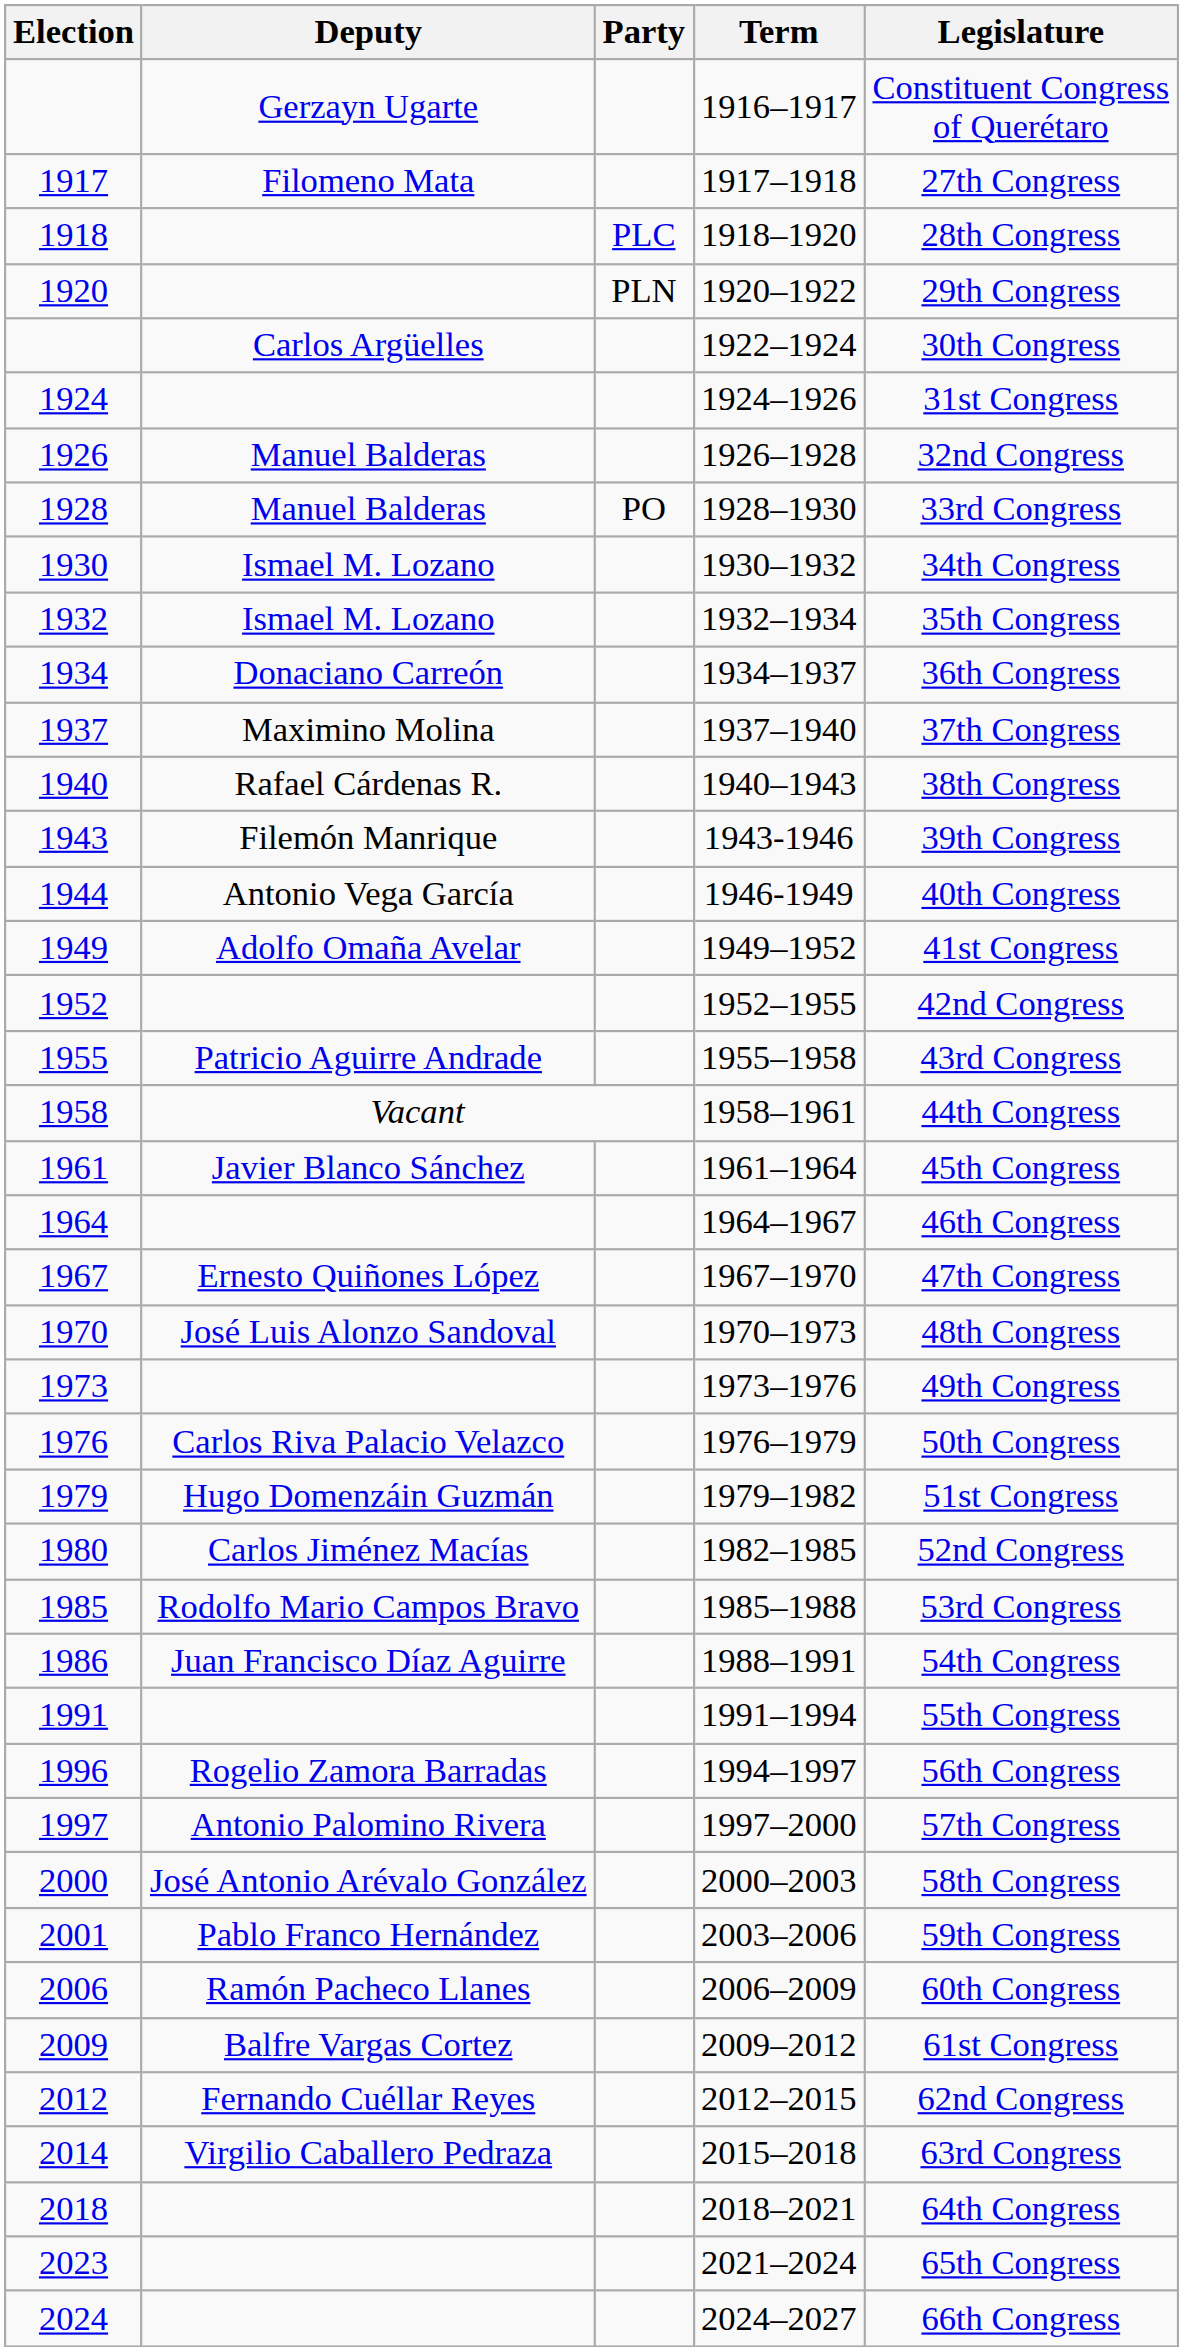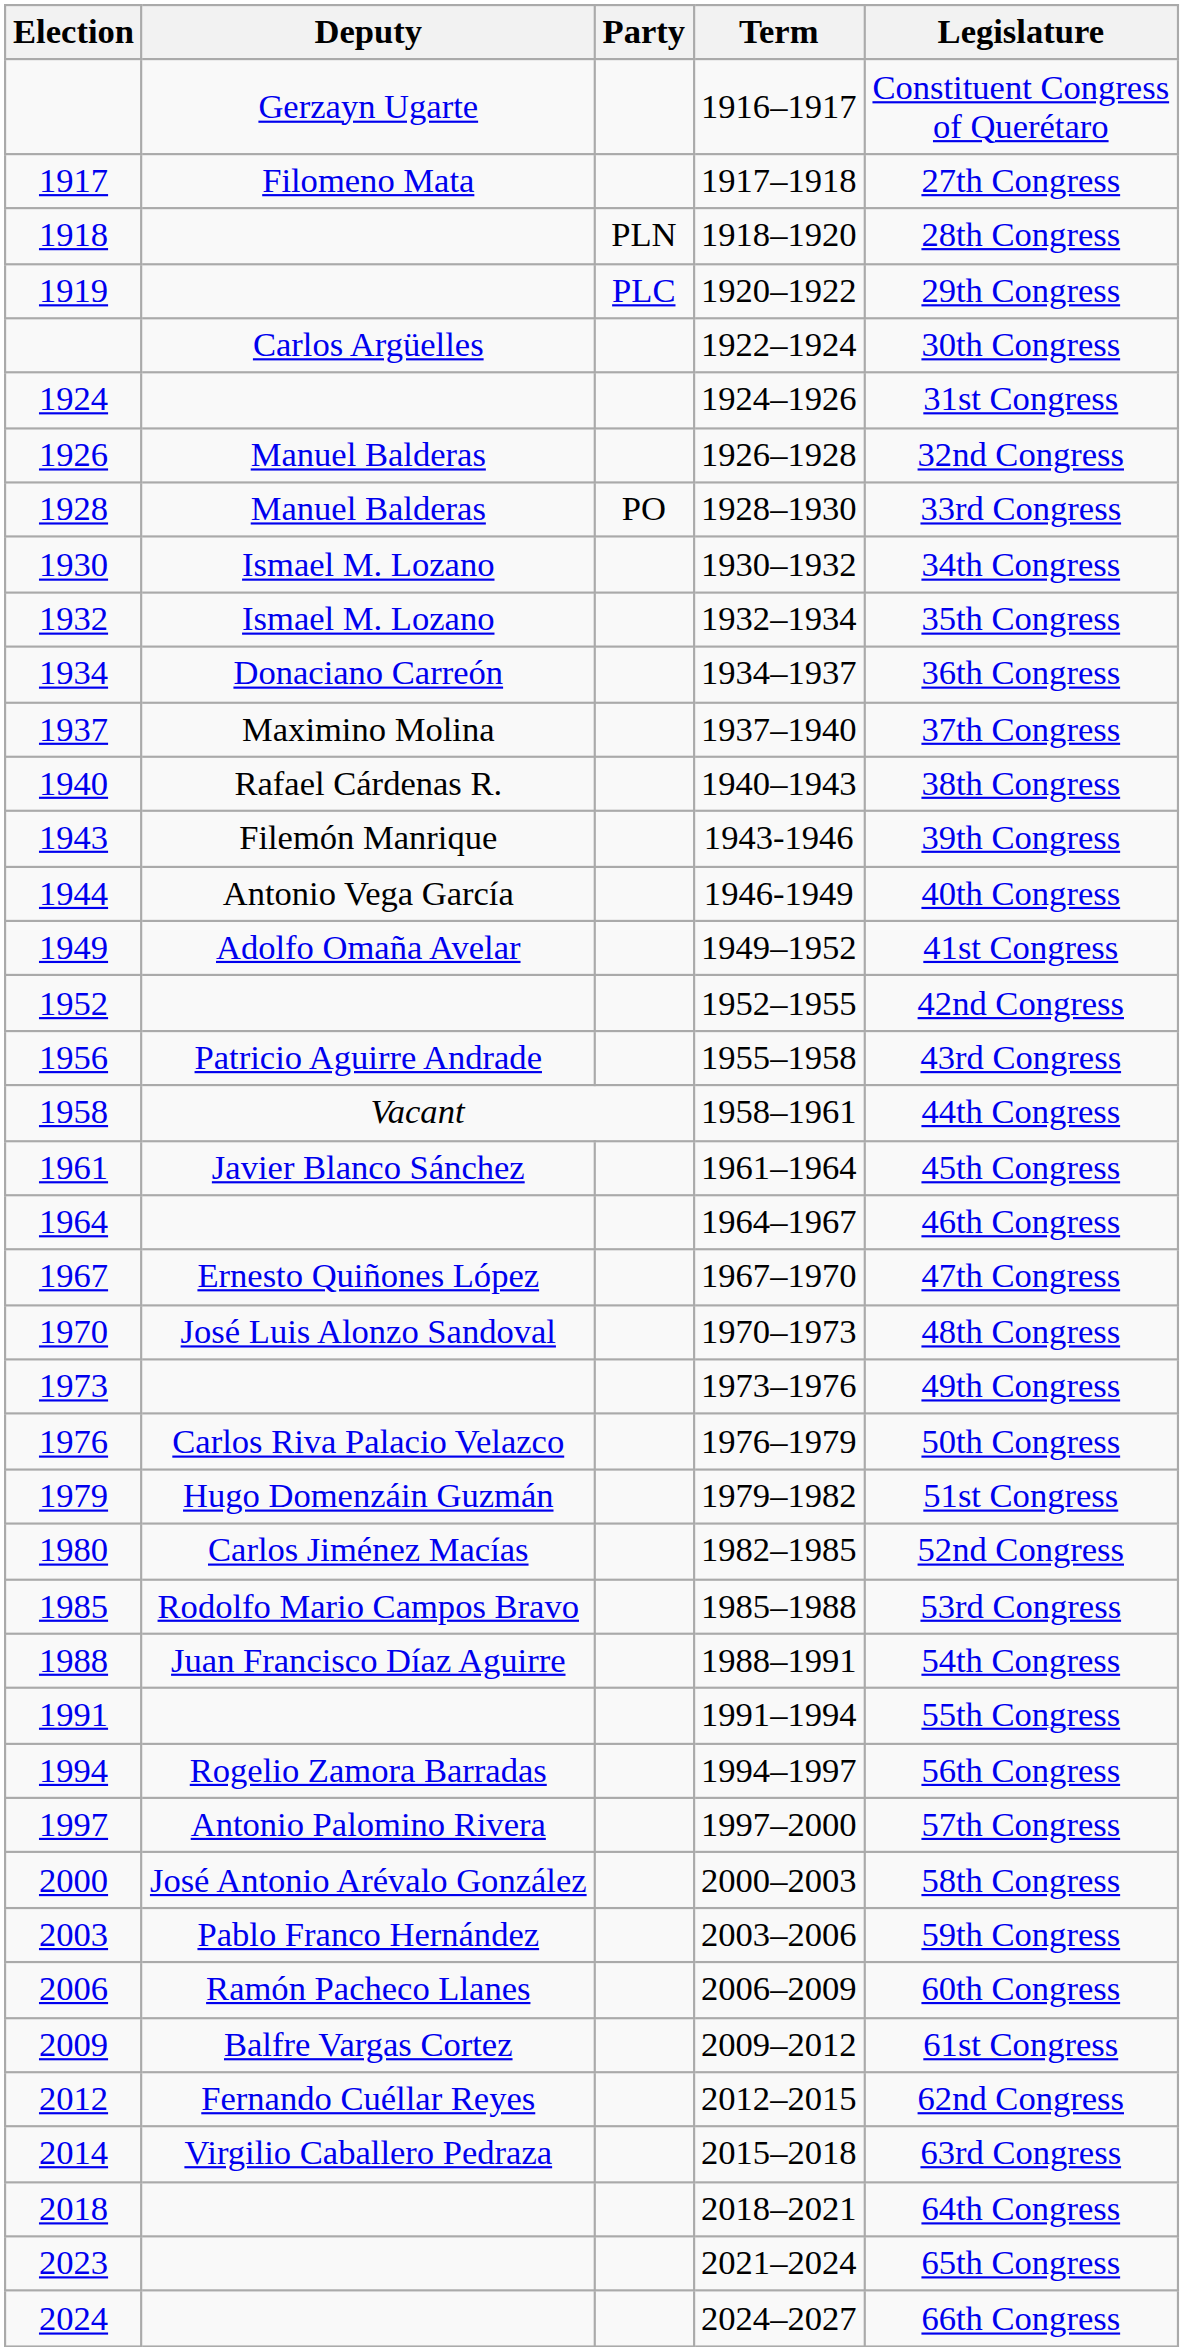 <table class="wikitable sortable" style="text-align: center">
 <tr>
 <th>Election</th>
 <th class="unsortable">Deputy</th>
 <th class="unsortable">Party</th>
 <th class="unsortable">Term</th>
 <th class="unsortable">Legislature</th>
 </tr>
 <tr>
 <td></td>
 <td><a href='#'>Gerzayn Ugarte</a></td>
 <td></td>
 <td>1916–1917</td>
 <td><a href='#'>Constituent Congress<br>of Querétaro</a></td>
 </tr>
 <tr>
 <td><a href='#'>1917</a></td>
 <td><a href='#'>Filomeno Mata</a></td>
 <td></td>
 <td>1917–1918</td>
 <td><a href='#'>27th Congress</a></td>
 </tr>
 <tr>
 <td><a href='#'>1918</a></td>
 <td></td>
-<td><a href='#'>PLC</a></td>
+<td>PLN</td>
 <td>1918–1920</td>
 <td><a href='#'>28th Congress</a></td>
 </tr>
 <tr>
-<td><a href='#'>1920</a></td>
+<td><a href='#'>1919</a></td>
 <td></td>
-<td>PLN</td>
+<td><a href='#'>PLC</a></td>
 <td>1920–1922</td>
 <td><a href='#'>29th Congress</a></td>
 </tr>
 <tr>
 <td></td>
 <td><a href='#'>Carlos Argüelles</a></td>
 <td></td>
 <td>1922–1924</td>
 <td><a href='#'>30th Congress</a></td>
 </tr>
 <tr>
 <td><a href='#'>1924</a></td>
 <td></td>
 <td></td>
 <td>1924–1926</td>
 <td><a href='#'>31st Congress</a></td>
 </tr>
 <tr>
 <td><a href='#'>1926</a></td>
 <td><a href='#'>Manuel Balderas</a></td>
 <td></td>
 <td>1926–1928</td>
 <td><a href='#'>32nd Congress</a></td>
 </tr>
 <tr>
 <td><a href='#'>1928</a></td>
 <td><a href='#'>Manuel Balderas</a></td>
 <td>PO</td>
 <td>1928–1930</td>
 <td><a href='#'>33rd Congress</a></td>
 </tr>
 <tr>
 <td><a href='#'>1930</a></td>
 <td><a href='#'>Ismael M. Lozano</a></td>
 <td></td>
 <td>1930–1932</td>
 <td><a href='#'>34th Congress</a></td>
 </tr>
 <tr>
 <td><a href='#'>1932</a></td>
 <td><a href='#'>Ismael M. Lozano</a></td>
 <td></td>
 <td>1932–1934</td>
 <td><a href='#'>35th Congress</a></td>
 </tr>
 <tr>
 <td><a href='#'>1934</a></td>
 <td><a href='#'>Donaciano Carreón</a></td>
 <td></td>
 <td>1934–1937</td>
 <td><a href='#'>36th Congress</a></td>
 </tr>
 <tr>
 <td><a href='#'>1937</a></td>
 <td>Maximino Molina</td>
 <td></td>
 <td>1937–1940</td>
 <td><a href='#'>37th Congress</a></td>
 </tr>
 <tr>
 <td><a href='#'>1940</a></td>
 <td>Rafael Cárdenas R.</td>
 <td></td>
 <td>1940–1943</td>
 <td><a href='#'>38th Congress</a></td>
 </tr>
 <tr>
 <td><a href='#'>1943</a></td>
 <td>Filemón Manrique</td>
 <td></td>
 <td>1943-1946</td>
 <td><a href='#'>39th Congress</a></td>
 </tr>
 <tr>
 <td><a href='#'>1944</a></td>
 <td>Antonio Vega García</td>
 <td></td>
 <td>1946-1949</td>
 <td><a href='#'>40th Congress</a></td>
 </tr>
 <tr>
 <td><a href='#'>1949</a></td>
 <td><a href='#'>Adolfo Omaña Avelar</a></td>
 <td></td>
 <td>1949–1952</td>
 <td><a href='#'>41st Congress</a></td>
 </tr>
 <tr>
 <td><a href='#'>1952</a></td>
 <td></td>
 <td></td>
 <td>1952–1955</td>
 <td><a href='#'>42nd Congress</a></td>
 </tr>
 <tr>
-<td><a href='#'>1955</a></td>
+<td><a href='#'>1956</a></td>
 <td><a href='#'>Patricio Aguirre Andrade</a></td>
 <td></td>
 <td>1955–1958</td>
 <td><a href='#'>43rd Congress</a></td>
 </tr>
 <tr>
 <td><a href='#'>1958</a></td>
 <td colspan=2><em>Vacant</em></td>
 <td>1958–1961</td>
 <td><a href='#'>44th Congress</a></td>
 </tr>
 <tr>
 <td><a href='#'>1961</a></td>
 <td><a href='#'>Javier Blanco Sánchez</a></td>
 <td></td>
 <td>1961–1964</td>
 <td><a href='#'>45th Congress</a></td>
 </tr>
 <tr>
 <td><a href='#'>1964</a></td>
 <td></td>
 <td></td>
 <td>1964–1967</td>
 <td><a href='#'>46th Congress</a></td>
 </tr>
 <tr>
 <td><a href='#'>1967</a></td>
 <td><a href='#'>Ernesto Quiñones López</a></td>
 <td></td>
 <td>1967–1970</td>
 <td><a href='#'>47th Congress</a></td>
 </tr>
 <tr>
 <td><a href='#'>1970</a></td>
 <td><a href='#'>José Luis Alonzo Sandoval</a></td>
 <td></td>
 <td>1970–1973</td>
 <td><a href='#'>48th Congress</a></td>
 </tr>
 <tr>
 <td><a href='#'>1973</a></td>
 <td></td>
 <td></td>
 <td>1973–1976</td>
 <td><a href='#'>49th Congress</a></td>
 </tr>
 <tr>
 <td><a href='#'>1976</a></td>
 <td><a href='#'>Carlos Riva Palacio Velazco</a></td>
 <td></td>
 <td>1976–1979</td>
 <td><a href='#'>50th Congress</a></td>
 </tr>
 <tr>
 <td><a href='#'>1979</a></td>
 <td><a href='#'>Hugo Domenzáin Guzmán</a></td>
 <td></td>
 <td>1979–1982</td>
 <td><a href='#'>51st Congress</a></td>
 </tr>
 <tr>
 <td><a href='#'>1980</a></td>
 <td><a href='#'>Carlos Jiménez Macías</a></td>
 <td></td>
 <td>1982–1985</td>
 <td><a href='#'>52nd Congress</a></td>
 </tr>
 <tr>
 <td><a href='#'>1985</a></td>
 <td><a href='#'>Rodolfo Mario Campos Bravo</a></td>
 <td></td>
 <td>1985–1988</td>
 <td><a href='#'>53rd Congress</a></td>
 </tr>
 <tr>
-<td><a href='#'>1986</a></td>
+<td><a href='#'>1988</a></td>
 <td><a href='#'>Juan Francisco Díaz Aguirre</a></td>
 <td></td>
 <td>1988–1991</td>
 <td><a href='#'>54th Congress</a></td>
 </tr>
 <tr>
 <td><a href='#'>1991</a></td>
 <td></td>
 <td></td>
 <td>1991–1994</td>
 <td><a href='#'>55th Congress</a></td>
 </tr>
 <tr>
-<td><a href='#'>1996</a></td>
+<td><a href='#'>1994</a></td>
 <td><a href='#'>Rogelio Zamora Barradas</a></td>
 <td></td>
 <td>1994–1997</td>
 <td><a href='#'>56th Congress</a></td>
 </tr>
 <tr>
 <td><a href='#'>1997</a></td>
 <td><a href='#'>Antonio Palomino Rivera</a></td>
 <td></td>
 <td>1997–2000</td>
 <td><a href='#'>57th Congress</a></td>
 </tr>
 <tr>
 <td><a href='#'>2000</a></td>
 <td><a href='#'>José Antonio Arévalo González</a></td>
 <td></td>
 <td>2000–2003</td>
 <td><a href='#'>58th Congress</a></td>
 </tr>
 <tr>
-<td><a href='#'>2001</a></td>
+<td><a href='#'>2003</a></td>
 <td><a href='#'>Pablo Franco Hernández</a></td>
 <td></td>
 <td>2003–2006</td>
 <td><a href='#'>59th Congress</a></td>
 </tr>
 <tr>
 <td><a href='#'>2006</a></td>
 <td><a href='#'>Ramón Pacheco Llanes</a></td>
 <td></td>
 <td>2006–2009</td>
 <td><a href='#'>60th Congress</a></td>
 </tr>
 <tr>
 <td><a href='#'>2009</a></td>
 <td><a href='#'>Balfre Vargas Cortez</a></td>
 <td></td>
 <td>2009–2012</td>
 <td><a href='#'>61st Congress</a></td>
 </tr>
 <tr>
 <td><a href='#'>2012</a></td>
 <td><a href='#'>Fernando Cuéllar Reyes</a></td>
 <td></td>
 <td>2012–2015</td>
 <td><a href='#'>62nd Congress</a></td>
 </tr>
 <tr>
 <td><a href='#'>2014</a></td>
 <td><a href='#'>Virgilio Caballero Pedraza</a></td>
 <td></td>
 <td>2015–2018</td>
 <td><a href='#'>63rd Congress</a></td>
 </tr>
 <tr>
 <td><a href='#'>2018</a></td>
 <td></td>
 <td></td>
 <td>2018–2021</td>
 <td><a href='#'>64th Congress</a></td>
 </tr>
 <tr>
 <td><a href='#'>2023</a></td>
 <td></td>
 <td></td>
 <td>2021–2024</td>
 <td><a href='#'>65th Congress</a></td>
 </tr>
 <tr>
 <td><a href='#'>2024</a></td>
 <td></td>
 <td></td>
 <td>2024–2027</td>
 <td><a href='#'>66th Congress</a></td>
 </tr>
 </table>
